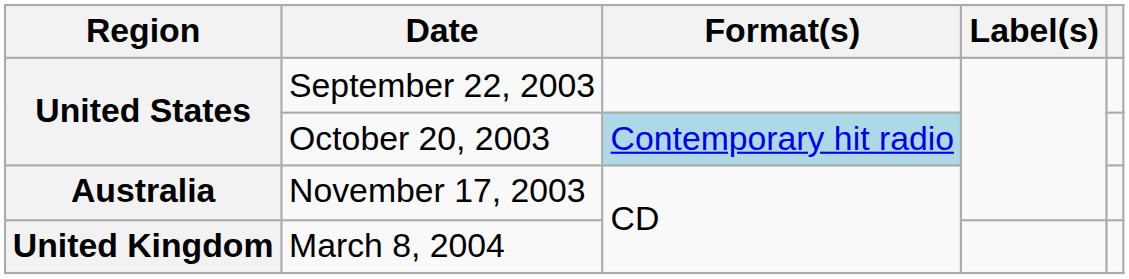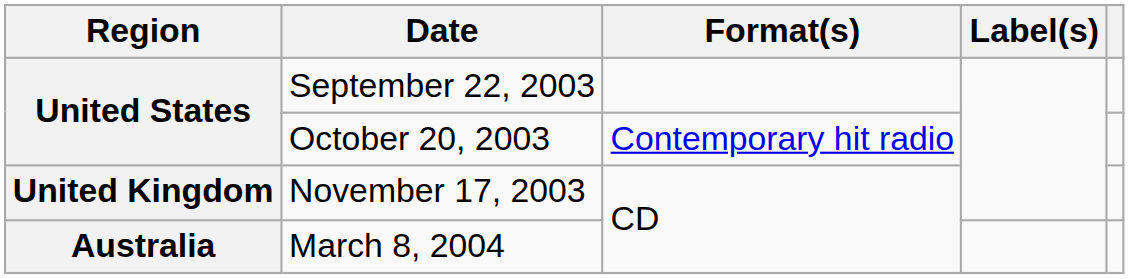 <table class="wikitable plainrowheaders">
 <tr>
 <th scope="col">Region</th>
 <th scope="col">Date</th>
 <th scope="col">Format(s)</th>
 <th scope="col">Label(s)</th>
 <th scope="col"></th>
 </tr>
 <tr>
 <th scope="row" rowspan="2">United States</th>
 <td>September 22, 2003</td>
 <td></td>
 <td rowspan="3"></td>
 <td></td>
 </tr>
 <tr>
 <td>October 20, 2003</td>
-<td style="background: lightblue;"><a href='#'>Contemporary hit radio</a></td>
+<td><a href='#'>Contemporary hit radio</a></td>
 <td></td>
 </tr>
 <tr>
-<th scope="row">Australia</th>
+<th scope="row">United Kingdom</th>
 <td>November 17, 2003</td>
 <td rowspan="2">CD</td>
 <td></td>
 </tr>
 <tr>
-<th scope="row">United Kingdom</th>
+<th scope="row">Australia</th>
 <td>March 8, 2004</td>
 <td></td>
 <td></td>
 </tr>
 </table>
